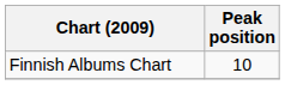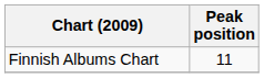 <table class="wikitable">
 <tr>
 <th align="left" width="180">Chart (2009)</th>
 <th align="left">Peak<br>position</th>
 </tr>
 <tr>
 <td align="left">Finnish Albums Chart</td>
-<td align="center">10</td>
+<td align="center">11</td>
 </tr>
 <tr>
 </tr>
 </table>
